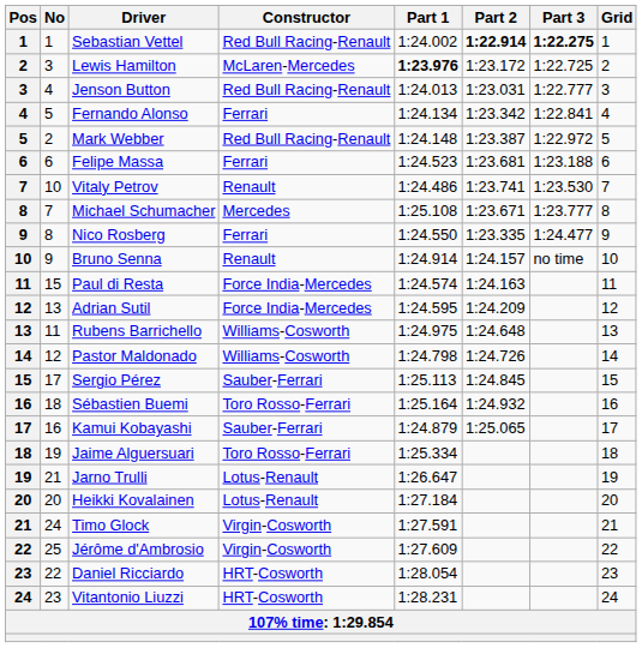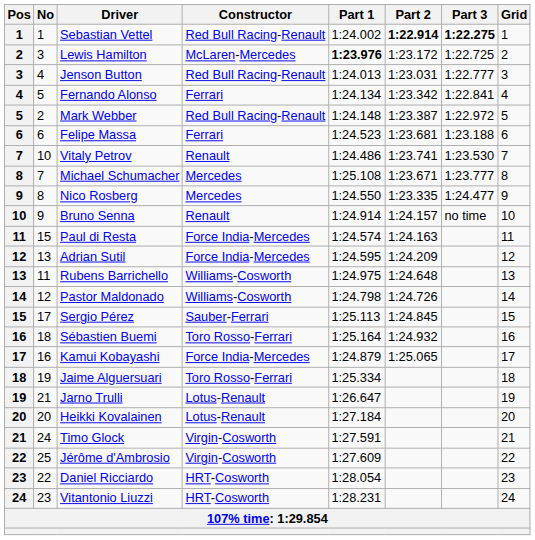 <table class="wikitable sortable" style="font-size:85%">
 <tr>
 <th>Pos</th>
 <th>No</th>
 <th>Driver</th>
 <th>Constructor</th>
 <th>Part 1</th>
 <th>Part 2</th>
 <th>Part 3</th>
 <th>Grid</th>
 </tr>
 <tr>
 <th>1</th>
 <td>1</td>
 <td> <a href='#'>Sebastian Vettel</a></td>
 <td><a href='#'>Red Bull Racing</a>-<a href='#'>Renault</a></td>
 <td>1:24.002</td>
 <td><strong>1:22.914</strong></td>
 <td><strong>1:22.275</strong></td>
 <td>1</td>
 </tr>
 <tr>
 <th>2</th>
 <td>3</td>
 <td> <a href='#'>Lewis Hamilton</a></td>
 <td><a href='#'>McLaren</a>-<a href='#'>Mercedes</a></td>
 <td><strong>1:23.976</strong></td>
 <td>1:23.172</td>
 <td>1:22.725</td>
 <td>2</td>
 </tr>
 <tr>
 <th>3</th>
 <td>4</td>
 <td> <a href='#'>Jenson Button</a></td>
 <td><a href='#'>Red Bull Racing</a>-<a href='#'>Renault</a></td>
 <td>1:24.013</td>
 <td>1:23.031</td>
 <td>1:22.777</td>
 <td>3</td>
 </tr>
 <tr>
 <th>4</th>
 <td>5</td>
 <td> <a href='#'>Fernando Alonso</a></td>
 <td><a href='#'>Ferrari</a></td>
 <td>1:24.134</td>
 <td>1:23.342</td>
 <td>1:22.841</td>
 <td>4</td>
 </tr>
 <tr>
 <th>5</th>
 <td>2</td>
 <td> <a href='#'>Mark Webber</a></td>
 <td><a href='#'>Red Bull Racing</a>-<a href='#'>Renault</a></td>
 <td>1:24.148</td>
 <td>1:23.387</td>
 <td>1:22.972</td>
 <td>5</td>
 </tr>
 <tr>
 <th>6</th>
 <td>6</td>
 <td> <a href='#'>Felipe Massa</a></td>
 <td><a href='#'>Ferrari</a></td>
 <td>1:24.523</td>
 <td>1:23.681</td>
 <td>1:23.188</td>
 <td>6</td>
 </tr>
 <tr>
 <th>7</th>
 <td>10</td>
 <td> <a href='#'>Vitaly Petrov</a></td>
 <td><a href='#'>Renault</a></td>
 <td>1:24.486</td>
 <td>1:23.741</td>
 <td>1:23.530</td>
 <td>7</td>
 </tr>
 <tr>
 <th>8</th>
 <td>7</td>
 <td> <a href='#'>Michael Schumacher</a></td>
 <td><a href='#'>Mercedes</a></td>
 <td>1:25.108</td>
 <td>1:23.671</td>
 <td>1:23.777</td>
 <td>8</td>
 </tr>
 <tr>
 <th>9</th>
 <td>8</td>
 <td> <a href='#'>Nico Rosberg</a></td>
-<td><a href='#'>Ferrari</a></td>
+<td><a href='#'>Mercedes</a></td>
 <td>1:24.550</td>
 <td>1:23.335</td>
 <td>1:24.477</td>
 <td>9</td>
 </tr>
 <tr>
 <th>10</th>
 <td>9</td>
 <td> <a href='#'>Bruno Senna</a></td>
 <td><a href='#'>Renault</a></td>
 <td>1:24.914</td>
 <td>1:24.157</td>
 <td>no time</td>
 <td>10</td>
 </tr>
 <tr>
 <th>11</th>
 <td>15</td>
 <td> <a href='#'>Paul di Resta</a></td>
 <td><a href='#'>Force India</a>-<a href='#'>Mercedes</a></td>
 <td>1:24.574</td>
 <td>1:24.163</td>
 <td></td>
 <td>11</td>
 </tr>
 <tr>
 <th>12</th>
 <td>13</td>
 <td> <a href='#'>Adrian Sutil</a></td>
 <td><a href='#'>Force India</a>-<a href='#'>Mercedes</a></td>
 <td>1:24.595</td>
 <td>1:24.209</td>
 <td></td>
 <td>12</td>
 </tr>
 <tr>
 <th>13</th>
 <td>11</td>
 <td> <a href='#'>Rubens Barrichello</a></td>
 <td><a href='#'>Williams</a>-<a href='#'>Cosworth</a></td>
 <td>1:24.975</td>
 <td>1:24.648</td>
 <td></td>
 <td>13</td>
 </tr>
 <tr>
 <th>14</th>
 <td>12</td>
 <td> <a href='#'>Pastor Maldonado</a></td>
 <td><a href='#'>Williams</a>-<a href='#'>Cosworth</a></td>
 <td>1:24.798</td>
 <td>1:24.726</td>
 <td></td>
 <td>14</td>
 </tr>
 <tr>
 <th>15</th>
 <td>17</td>
 <td> <a href='#'>Sergio Pérez</a></td>
 <td><a href='#'>Sauber</a>-<a href='#'>Ferrari</a></td>
 <td>1:25.113</td>
 <td>1:24.845</td>
 <td></td>
 <td>15</td>
 </tr>
 <tr>
 <th>16</th>
 <td>18</td>
 <td> <a href='#'>Sébastien Buemi</a></td>
 <td><a href='#'>Toro Rosso</a>-<a href='#'>Ferrari</a></td>
 <td>1:25.164</td>
 <td>1:24.932</td>
 <td></td>
 <td>16</td>
 </tr>
 <tr>
 <th>17</th>
 <td>16</td>
 <td> <a href='#'>Kamui Kobayashi</a></td>
-<td><a href='#'>Sauber</a>-<a href='#'>Ferrari</a></td>
+<td><a href='#'>Force India</a>-<a href='#'>Mercedes</a></td>
 <td>1:24.879</td>
 <td>1:25.065</td>
 <td></td>
 <td>17</td>
 </tr>
 <tr>
 <th>18</th>
 <td>19</td>
 <td> <a href='#'>Jaime Alguersuari</a></td>
 <td><a href='#'>Toro Rosso</a>-<a href='#'>Ferrari</a></td>
 <td>1:25.334</td>
 <td></td>
 <td></td>
 <td>18</td>
 </tr>
 <tr>
 <th>19</th>
 <td>21</td>
 <td> <a href='#'>Jarno Trulli</a></td>
 <td><a href='#'>Lotus</a>-<a href='#'>Renault</a></td>
 <td>1:26.647</td>
 <td></td>
 <td></td>
 <td>19</td>
 </tr>
 <tr>
 <th>20</th>
 <td>20</td>
 <td> <a href='#'>Heikki Kovalainen</a></td>
 <td><a href='#'>Lotus</a>-<a href='#'>Renault</a></td>
 <td>1:27.184</td>
 <td></td>
 <td></td>
 <td>20</td>
 </tr>
 <tr>
 <th>21</th>
 <td>24</td>
 <td> <a href='#'>Timo Glock</a></td>
 <td><a href='#'>Virgin</a>-<a href='#'>Cosworth</a></td>
 <td>1:27.591</td>
 <td></td>
 <td></td>
 <td>21</td>
 </tr>
 <tr>
 <th>22</th>
 <td>25</td>
 <td> <a href='#'>Jérôme d'Ambrosio</a></td>
 <td><a href='#'>Virgin</a>-<a href='#'>Cosworth</a></td>
 <td>1:27.609</td>
 <td></td>
 <td></td>
 <td>22</td>
 </tr>
 <tr>
 <th>23</th>
 <td>22</td>
 <td> <a href='#'>Daniel Ricciardo</a></td>
 <td><a href='#'>HRT</a>-<a href='#'>Cosworth</a></td>
 <td>1:28.054</td>
 <td></td>
 <td></td>
 <td>23</td>
 </tr>
 <tr>
 <th>24</th>
 <td>23</td>
 <td> <a href='#'>Vitantonio Liuzzi</a></td>
 <td><a href='#'>HRT</a>-<a href='#'>Cosworth</a></td>
 <td>1:28.231</td>
 <td></td>
 <td></td>
 <td>24</td>
 </tr>
 <tr>
 <th colspan=8><a href='#'>107% time</a>: 1:29.854</th>
 </tr>
 <tr>
 <th colspan="8"></th>
 </tr>
 </table>
